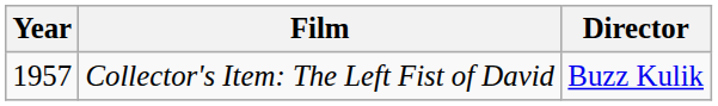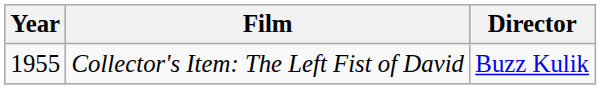 <table class="wikitable">
 <tr>
 <th>Year</th>
 <th>Film</th>
 <th>Director</th>
 </tr>
 <tr>
-<td>1957</td>
+<td>1955</td>
 <td><em>Collector's Item: The Left Fist of David</em></td>
 <td><a href='#'>Buzz Kulik</a></td>
 </tr>
 </table>
